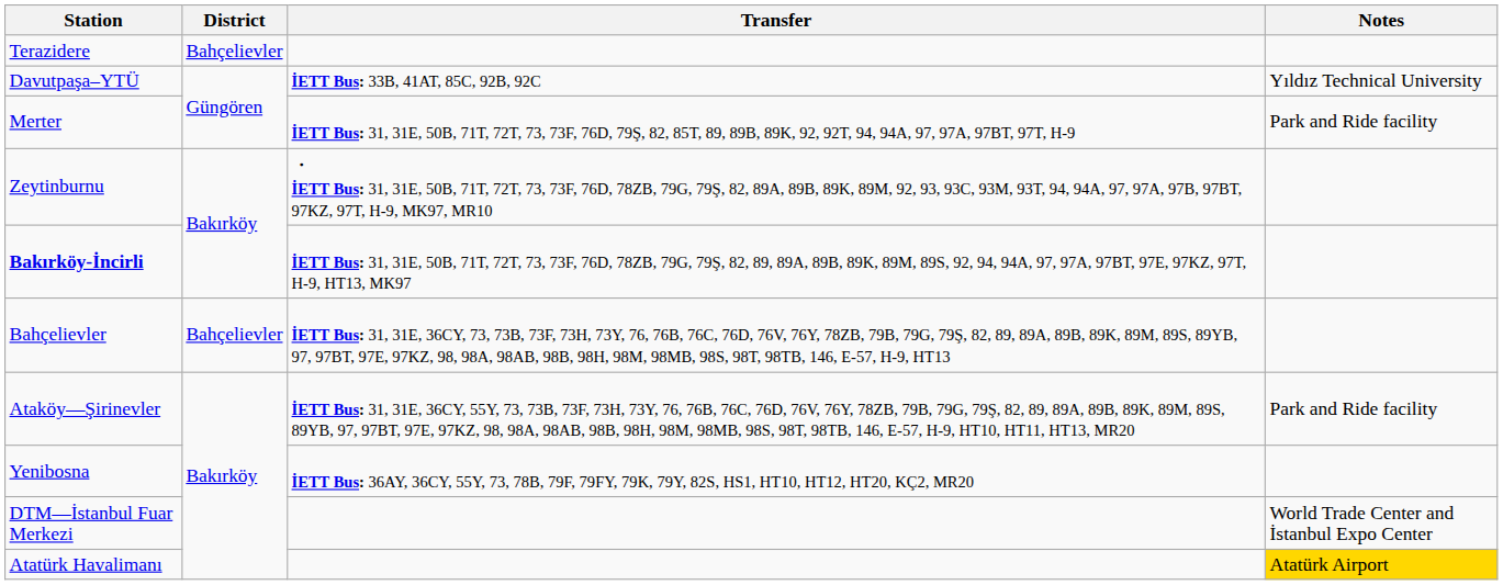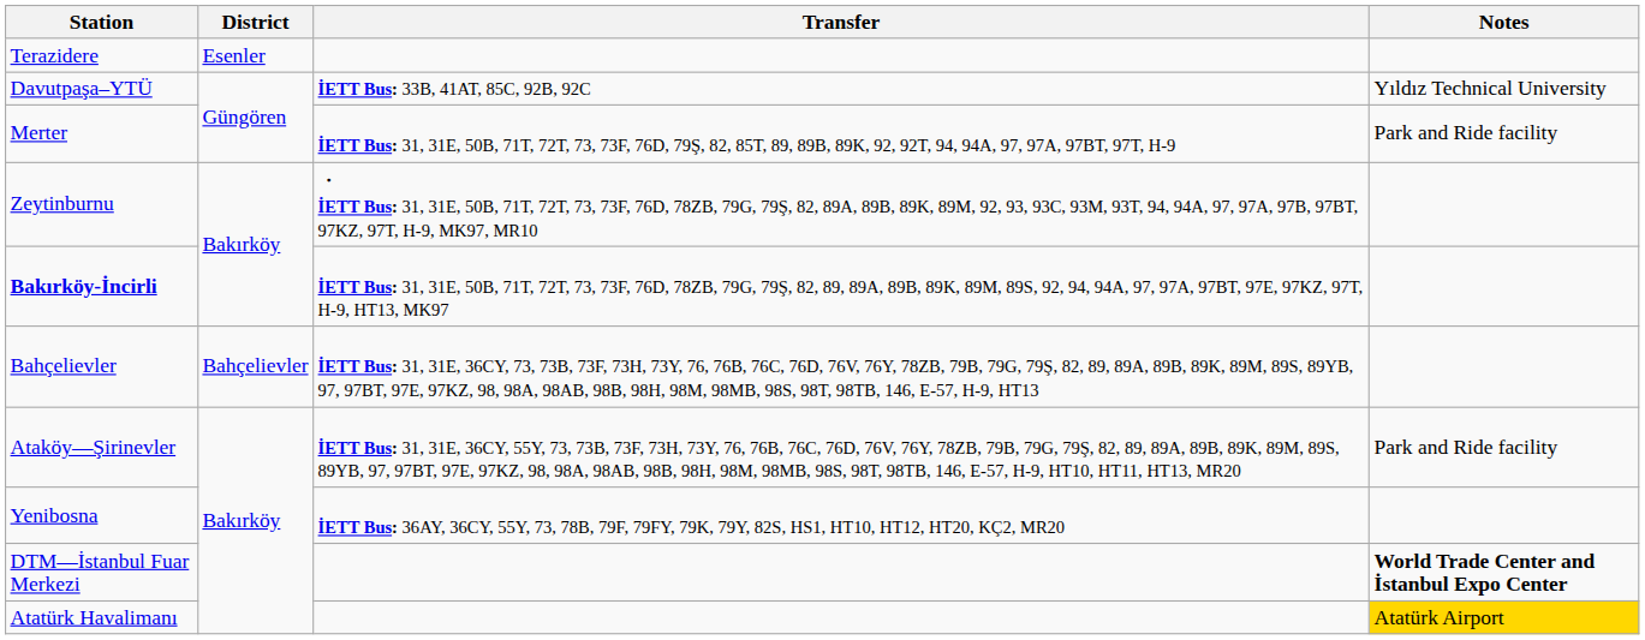 <table class="wikitable">
 <tr>
 <th>Station</th>
 <th>District</th>
 <th>Transfer</th>
 <th>Notes</th>
 </tr>
 <tr>
 <td><a href='#'>Terazidere</a></td>
-<td><a href='#'>Bahçelievler</a></td>
+<td><a href='#'>Esenler</a></td>
 <td></td>
 <td></td>
 </tr>
 <tr>
 <td><a href='#'>Davutpaşa–YTÜ</a></td>
 <td rowspan="2"><a href='#'>Güngören</a></td>
 <td><small><strong><a href='#'>İETT Bus</a>:</strong> 33B, 41AT, 85C, 92B, 92C</small></td>
 <td>Yıldız Technical University</td>
 </tr>
 <tr>
 <td><a href='#'>Merter</a></td>
 <td><br><small><strong><a href='#'>İETT Bus</a>:</strong> 31, 31E, 50B, 71T, 72T, 73, 73F, 76D, 79Ş, 82, 85T, 89, 89B, 89K, 92, 92T, 94, 94A, 97, 97A, 97BT, 97T, H-9</small></td>
 <td>Park and Ride facility</td>
 </tr>
 <tr>
 <td><a href='#'>Zeytinburnu</a></td>
 <td rowspan="2"><a href='#'>Bakırköy</a></td>
 <td>・<br><small><strong><a href='#'>İETT Bus</a>:</strong> 31, 31E, 50B, 71T, 72T, 73, 73F, 76D, 78ZB, 79G, 79Ş, 82, 89A, 89B, 89K, 89M, 92, 93, 93C, 93M, 93T, 94, 94A, 97, 97A, 97B, 97BT, 97KZ, 97T, H-9, MK97, MR10</small></td>
 <td></td>
 </tr>
 <tr>
 <td><strong><a href='#'>Bakırköy-İncirli</a></strong></td>
 <td><br><small><strong><a href='#'>İETT Bus</a>:</strong> 31, 31E, 50B, 71T, 72T, 73, 73F, 76D, 78ZB, 79G, 79Ş, 82, 89, 89A, 89B, 89K, 89M, 89S, 92, 94, 94A, 97, 97A, 97BT, 97E, 97KZ, 97T, H-9, HT13, MK97</small></td>
 <td></td>
 </tr>
 <tr>
 <td><a href='#'>Bahçelievler</a></td>
 <td><a href='#'>Bahçelievler</a></td>
 <td><br><small><strong><a href='#'>İETT Bus</a>:</strong> 31, 31E, 36CY, 73, 73B, 73F, 73H, 73Y, 76, 76B, 76C, 76D, 76V, 76Y, 78ZB, 79B, 79G, 79Ş, 82, 89, 89A, 89B, 89K, 89M, 89S, 89YB, 97, 97BT, 97E, 97KZ, 98, 98A, 98AB, 98B, 98H, 98M, 98MB, 98S, 98T, 98TB, 146, E-57, H-9, HT13</small></td>
 <td></td>
 </tr>
 <tr>
 <td><a href='#'>Ataköy—Şirinevler</a></td>
 <td rowspan="4"><a href='#'>Bakırköy</a></td>
 <td><br><small><strong><a href='#'>İETT Bus</a>:</strong> 31, 31E, 36CY, 55Y, 73, 73B, 73F, 73H, 73Y, 76, 76B, 76C, 76D, 76V, 76Y, 78ZB, 79B, 79G, 79Ş, 82, 89, 89A, 89B, 89K, 89M, 89S, 89YB, 97, 97BT, 97E, 97KZ, 98, 98A, 98AB, 98B, 98H, 98M, 98MB, 98S, 98T, 98TB, 146, E-57, H-9, HT10, HT11, HT13, MR20</small></td>
 <td>Park and Ride facility</td>
 </tr>
 <tr>
 <td><a href='#'>Yenibosna</a></td>
 <td><br><small><strong><a href='#'>İETT Bus</a>:</strong> 36AY, 36CY, 55Y, 73, 78B, 79F, 79FY, 79K, 79Y, 82S, HS1, HT10, HT12, HT20, KÇ2, MR20</small></td>
 <td></td>
 </tr>
 <tr>
 <td><a href='#'>DTM—İstanbul Fuar Merkezi</a></td>
 <td></td>
-<td>World Trade Center and İstanbul Expo Center</td>
+<td><strong>World Trade Center and İstanbul Expo Center</strong></td>
 </tr>
 <tr>
 <td><a href='#'>Atatürk Havalimanı</a></td>
 <td></td>
 <td style="background: gold;">Atatürk Airport</td>
 </tr>
 </table>
